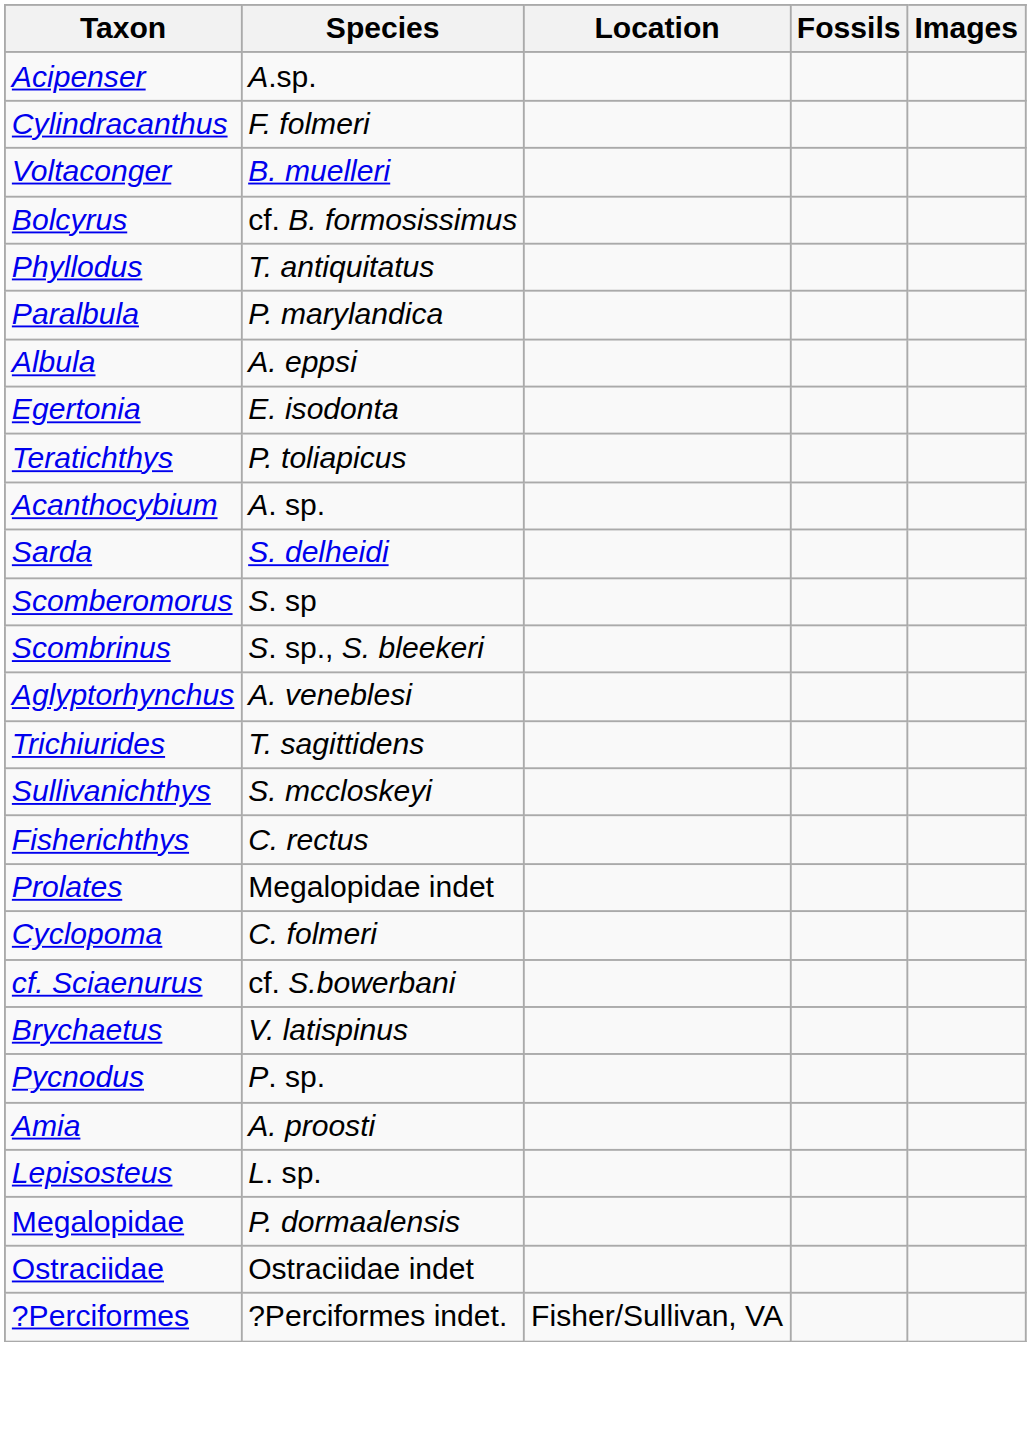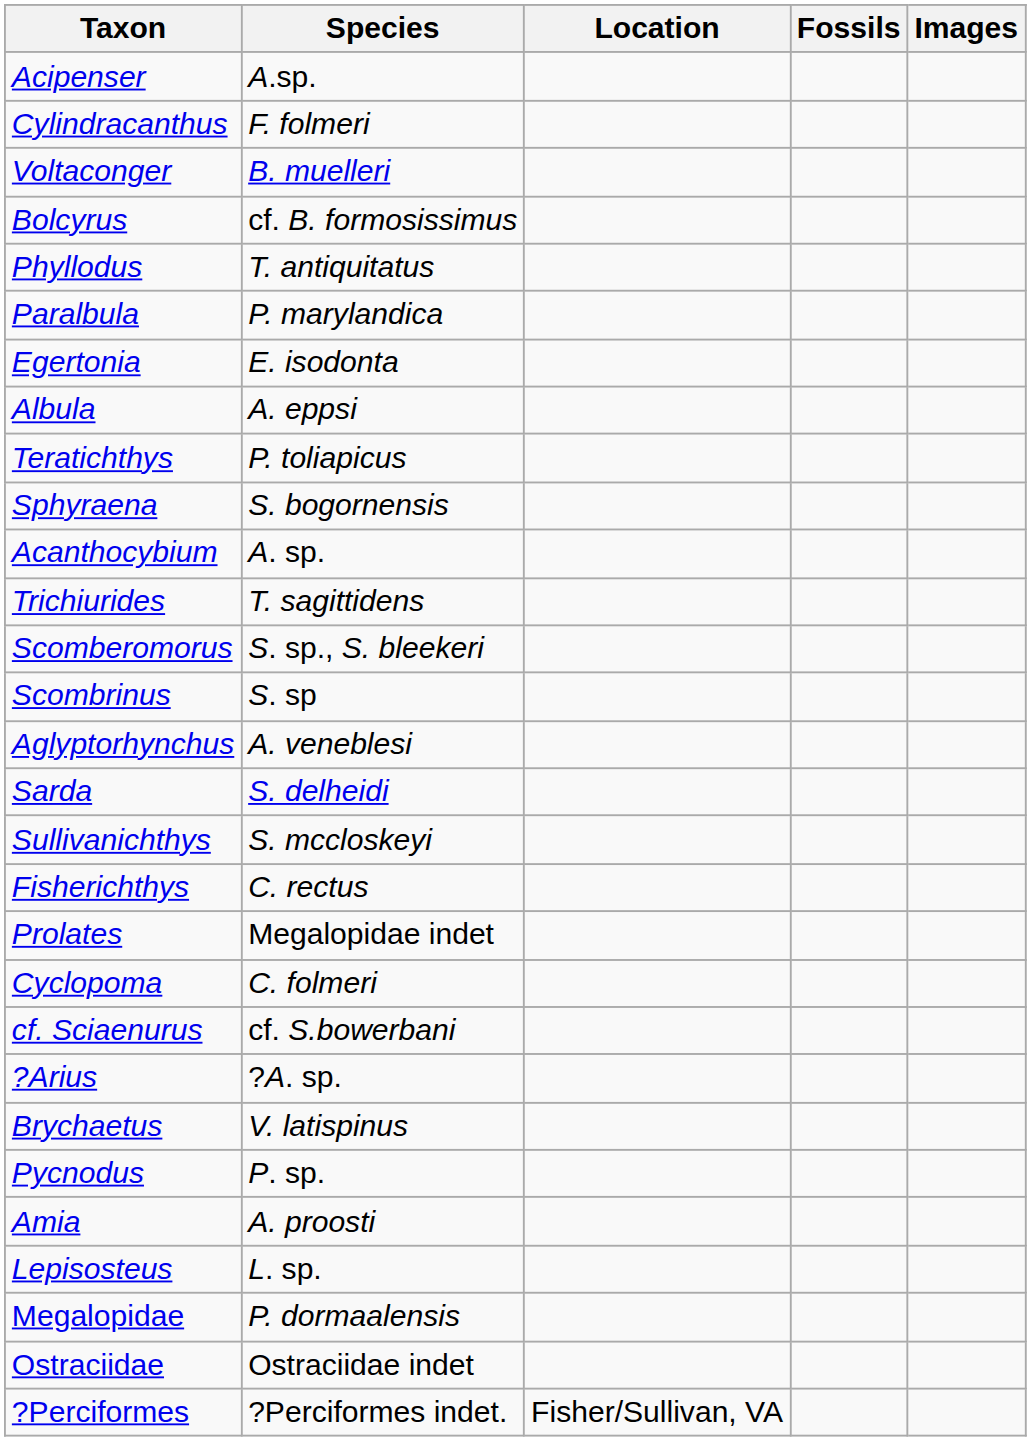 <table class="wikitable sortable">
 <tr>
 <th>Taxon</th>
 <th>Species</th>
 <th>Location</th>
 <th>Fossils</th>
 <th>Images</th>
 </tr>
 <tr>
 <td><em><a href='#'>Acipenser</a></em></td>
 <td><em>A</em>.sp.</td>
 <td></td>
 <td></td>
 <td></td>
 </tr>
 <tr>
 <td><em><a href='#'>Cylindracanthus</a></em></td>
 <td><em>F. folmeri</em></td>
 <td></td>
 <td></td>
 <td></td>
 </tr>
 <tr>
 <td><em><a href='#'>Voltaconger</a></em></td>
 <td><em><a href='#'>B. muelleri</a></em></td>
 <td></td>
 <td></td>
 <td></td>
 </tr>
 <tr>
 <td><em><a href='#'>Bolcyrus</a></em></td>
 <td>cf. <em>B. formosissimus</em></td>
 <td></td>
 <td></td>
 <td></td>
 </tr>
 <tr>
 <td><em><a href='#'>Phyllodus</a></em></td>
 <td><em>T. antiquitatus</em></td>
 <td></td>
 <td></td>
 <td></td>
 </tr>
 <tr>
 <td><em><a href='#'>Paralbula</a></em></td>
 <td><em>P. marylandica</em></td>
 <td></td>
 <td></td>
 <td></td>
 </tr>
 <tr>
-<td><em><a href='#'>Albula</a></em></td>
-<td><em>A. eppsi</em></td>
+<td><em><a href='#'>Egertonia</a></em></td>
+<td><em>E. isodonta</em></td>
 <td></td>
 <td></td>
 <td></td>
 </tr>
 <tr>
-<td><em><a href='#'>Egertonia</a></em></td>
-<td><em>E. isodonta</em></td>
+<td><em><a href='#'>Albula</a></em></td>
+<td><em>A. eppsi</em></td>
 <td></td>
 <td></td>
 <td></td>
 </tr>
 <tr>
 <td><em><a href='#'>Teratichthys</a></em></td>
 <td><em>P. toliapicus</em></td>
 <td></td>
 <td></td>
 <td></td>
 </tr>
 <tr>
+<td><em><a href='#'>Sphyraena</a></em></td>
+<td><em>S. bogornensis</em></td>
+<td></td>
+<td></td>
+<td></td>
+</tr>
+<tr>
 <td><em><a href='#'>Acanthocybium</a></em></td>
 <td><em>A</em>. sp.</td>
 <td></td>
 <td></td>
 <td></td>
 </tr>
 <tr>
-<td><em><a href='#'>Sarda</a></em></td>
-<td><em><a href='#'>S. delheidi</a></em></td>
+<td><em><a href='#'>Trichiurides</a></em></td>
+<td><em>T. sagittidens</em></td>
 <td></td>
 <td></td>
 <td></td>
 </tr>
 <tr>
 <td><em><a href='#'>Scomberomorus</a></em></td>
-<td><em>S</em>. sp</td>
+<td><em>S</em>. sp., <em>S. bleekeri</em></td>
 <td></td>
 <td></td>
 <td></td>
 </tr>
 <tr>
 <td><em><a href='#'>Scombrinus</a></em></td>
-<td><em>S</em>. sp., <em>S. bleekeri</em></td>
+<td><em>S</em>. sp</td>
 <td></td>
 <td></td>
 <td></td>
 </tr>
 <tr>
 <td><em><a href='#'>Aglyptorhynchus</a></em></td>
 <td><em>A. veneblesi</em></td>
 <td></td>
 <td></td>
 <td></td>
 </tr>
 <tr>
-<td><em><a href='#'>Trichiurides</a></em></td>
-<td><em>T. sagittidens</em></td>
+<td><em><a href='#'>Sarda</a></em></td>
+<td><em><a href='#'>S. delheidi</a></em></td>
 <td></td>
 <td></td>
 <td></td>
 </tr>
 <tr>
 <td><em><a href='#'>Sullivanichthys</a></em></td>
 <td><em>S. mccloskeyi</em></td>
 <td></td>
 <td></td>
 <td></td>
 </tr>
 <tr>
 <td><em><a href='#'>Fisherichthys</a></em></td>
 <td><em>C. rectus</em></td>
 <td></td>
 <td></td>
 <td></td>
 </tr>
 <tr>
 <td><em><a href='#'>Prolates</a></em></td>
 <td>Megalopidae indet</td>
 <td></td>
 <td></td>
 <td></td>
 </tr>
 <tr>
 <td><em><a href='#'>Cyclopoma</a></em></td>
 <td><em>C. folmeri</em></td>
 <td></td>
 <td></td>
 <td></td>
 </tr>
 <tr>
 <td><em><a href='#'>cf. Sciaenurus</a></em></td>
 <td>cf. <em>S.bowerbani</em></td>
+<td></td>
+<td></td>
+<td></td>
+</tr>
+<tr>
+<td><em><a href='#'>?Arius</a></em></td>
+<td>?<em>A</em>. sp.</td>
 <td></td>
 <td></td>
 <td></td>
 </tr>
 <tr>
 <td><em><a href='#'>Brychaetus</a></em></td>
 <td><em>V. latispinus</em></td>
 <td></td>
 <td></td>
 <td></td>
 </tr>
 <tr>
 <td><em><a href='#'>Pycnodus</a></em></td>
 <td><em>P</em>. sp.</td>
 <td></td>
 <td></td>
 <td></td>
 </tr>
 <tr>
 <td><em><a href='#'>Amia</a></em></td>
 <td><em>A. proosti</em></td>
 <td></td>
 <td></td>
 <td></td>
 </tr>
 <tr>
 <td><em><a href='#'>Lepisosteus</a></em></td>
 <td><em>L</em>. sp.</td>
 <td></td>
 <td></td>
 <td></td>
 </tr>
 <tr>
 <td><a href='#'>Megalopidae</a></td>
 <td><em>P. dormaalensis</em></td>
 <td></td>
 <td></td>
 <td></td>
 </tr>
 <tr>
 <td><a href='#'>Ostraciidae</a></td>
 <td>Ostraciidae indet</td>
 <td></td>
 <td></td>
 <td></td>
 </tr>
 <tr>
 <td><a href='#'>?Perciformes</a></td>
 <td>?Perciformes indet.</td>
 <td>Fisher/Sullivan, VA</td>
 <td></td>
 <td></td>
 </tr>
 </table>
